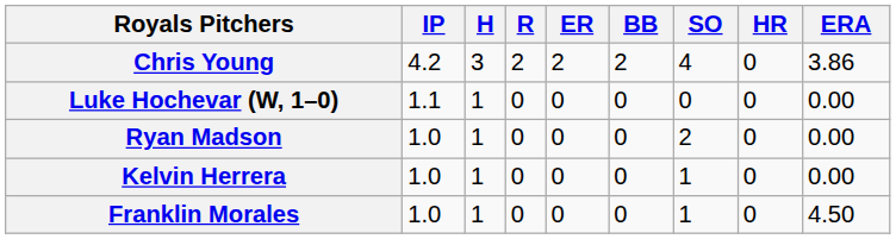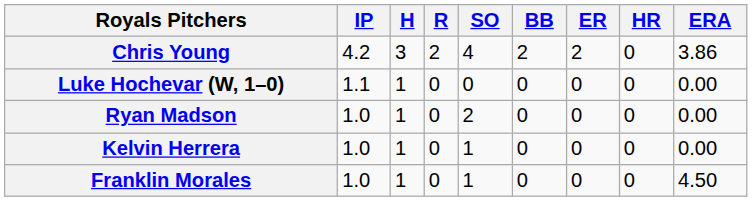 <table class="wikitable" style=width:590px;>
 <tr>
 <th>Royals Pitchers</th>
 <th><a href='#'>IP</a></th>
 <th><a href='#'>H</a></th>
 <th><a href='#'>R</a></th>
+<th><a href='#'>SO</a></th>
+<th><a href='#'>BB</a></th>
 <th><a href='#'>ER</a></th>
-<th><a href='#'>BB</a></th>
-<th><a href='#'>SO</a></th>
 <th><a href='#'>HR</a></th>
 <th><a href='#'>ERA</a></th>
 </tr>
 <tr>
 <th><a href='#'>Chris Young</a></th>
 <td>4.2</td>
 <td>3</td>
 <td>2</td>
+<td>4</td>
 <td>2</td>
 <td>2</td>
-<td>4</td>
 <td>0</td>
 <td>3.86</td>
 </tr>
 <tr>
 <th><a href='#'>Luke Hochevar</a> (W, 1–0)</th>
 <td>1.1</td>
 <td>1</td>
 <td>0</td>
 <td>0</td>
 <td>0</td>
 <td>0</td>
 <td>0</td>
 <td>0.00</td>
 </tr>
 <tr>
 <th><a href='#'>Ryan Madson</a></th>
 <td>1.0</td>
 <td>1</td>
 <td>0</td>
+<td>2</td>
 <td>0</td>
 <td>0</td>
-<td>2</td>
 <td>0</td>
 <td>0.00</td>
 </tr>
 <tr>
 <th><a href='#'>Kelvin Herrera</a></th>
 <td>1.0</td>
 <td>1</td>
 <td>0</td>
+<td>1</td>
 <td>0</td>
 <td>0</td>
-<td>1</td>
 <td>0</td>
 <td>0.00</td>
 </tr>
 <tr>
 <th><a href='#'>Franklin Morales</a></th>
 <td>1.0</td>
 <td>1</td>
 <td>0</td>
+<td>1</td>
 <td>0</td>
 <td>0</td>
-<td>1</td>
 <td>0</td>
 <td>4.50</td>
 </tr>
 </table>
